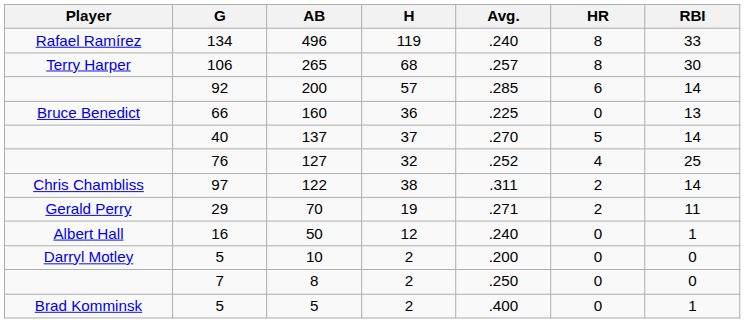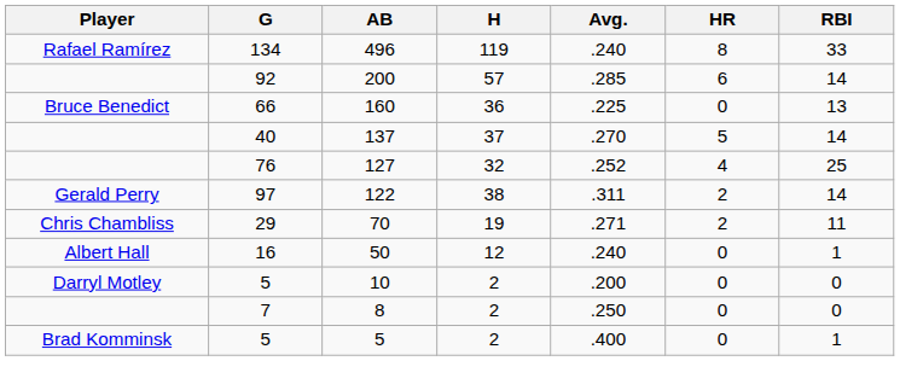 <table class="wikitable sortable">
 <tr>
 <th bgcolor="#DDDDFF" width="16%">Player</th>
 <th bgcolor="#DDDDFF" width="9%">G</th>
 <th bgcolor="#DDDDFF" width="9%">AB</th>
 <th bgcolor="#DDDDFF" width="9%">H</th>
 <th bgcolor="#DDDDFF" width="9%">Avg.</th>
 <th bgcolor="#DDDDFF" width="9%">HR</th>
 <th bgcolor="#DDDDFF" width="9%">RBI</th>
 </tr>
 <tr align="center">
 <td><a href='#'>Rafael Ramírez</a></td>
 <td>134</td>
 <td>496</td>
 <td>119</td>
 <td>.240</td>
 <td>8</td>
 <td>33</td>
-</tr>
-<tr align=center>
-<td><a href='#'>Terry Harper</a></td>
-<td>106</td>
-<td>265</td>
-<td>68</td>
-<td>.257</td>
-<td>8</td>
-<td>30</td>
 </tr>
 <tr align=center>
 <td></td>
 <td>92</td>
 <td>200</td>
 <td>57</td>
 <td>.285</td>
 <td>6</td>
 <td>14</td>
 </tr>
 <tr align="center">
 <td><a href='#'>Bruce Benedict</a></td>
 <td>66</td>
 <td>160</td>
 <td>36</td>
 <td>.225</td>
 <td>0</td>
 <td>13</td>
 </tr>
 <tr align=center>
 <td></td>
 <td>40</td>
 <td>137</td>
 <td>37</td>
 <td>.270</td>
 <td>5</td>
 <td>14</td>
 </tr>
 <tr align="center">
 <td></td>
 <td>76</td>
 <td>127</td>
 <td>32</td>
 <td>.252</td>
 <td>4</td>
 <td>25</td>
 </tr>
 <tr align="center">
-<td><a href='#'>Chris Chambliss</a></td>
+<td><a href='#'>Gerald Perry</a></td>
 <td>97</td>
 <td>122</td>
 <td>38</td>
 <td>.311</td>
 <td>2</td>
 <td>14</td>
 </tr>
 <tr align=center>
-<td><a href='#'>Gerald Perry</a></td>
+<td><a href='#'>Chris Chambliss</a></td>
 <td>29</td>
 <td>70</td>
 <td>19</td>
 <td>.271</td>
 <td>2</td>
 <td>11</td>
 </tr>
 <tr align=center>
 <td><a href='#'>Albert Hall</a></td>
 <td>16</td>
 <td>50</td>
 <td>12</td>
 <td>.240</td>
 <td>0</td>
 <td>1</td>
 </tr>
 <tr align=center>
 <td><a href='#'>Darryl Motley</a></td>
 <td>5</td>
 <td>10</td>
 <td>2</td>
 <td>.200</td>
 <td>0</td>
 <td>0</td>
 </tr>
 <tr align=center>
 <td></td>
 <td>7</td>
 <td>8</td>
 <td>2</td>
 <td>.250</td>
 <td>0</td>
 <td>0</td>
 </tr>
 <tr align="center">
 <td><a href='#'>Brad Komminsk</a></td>
 <td>5</td>
 <td>5</td>
 <td>2</td>
 <td>.400</td>
 <td>0</td>
 <td>1</td>
 </tr>
 </table>
